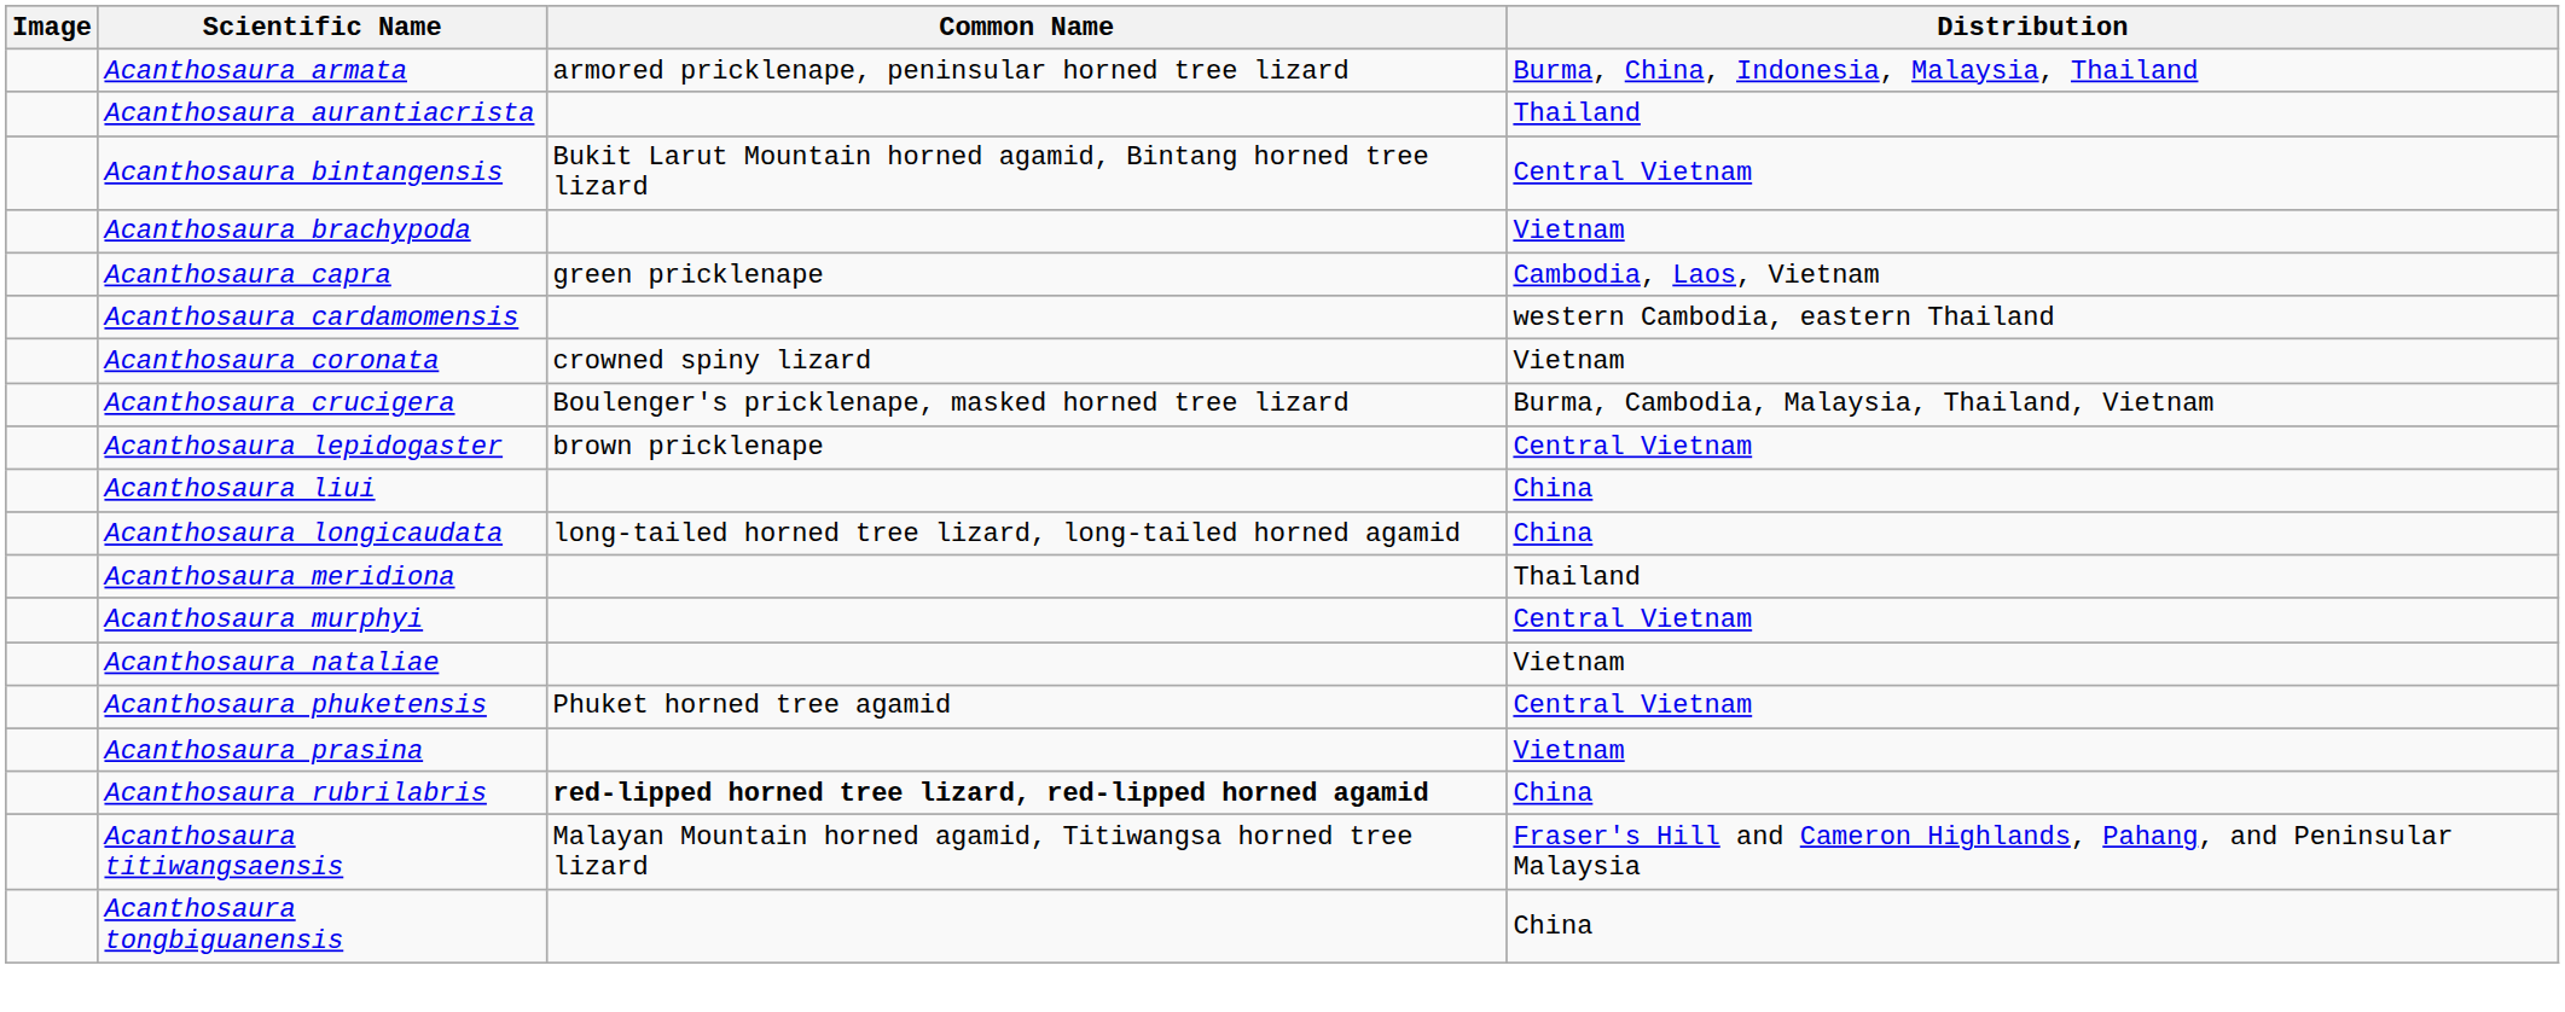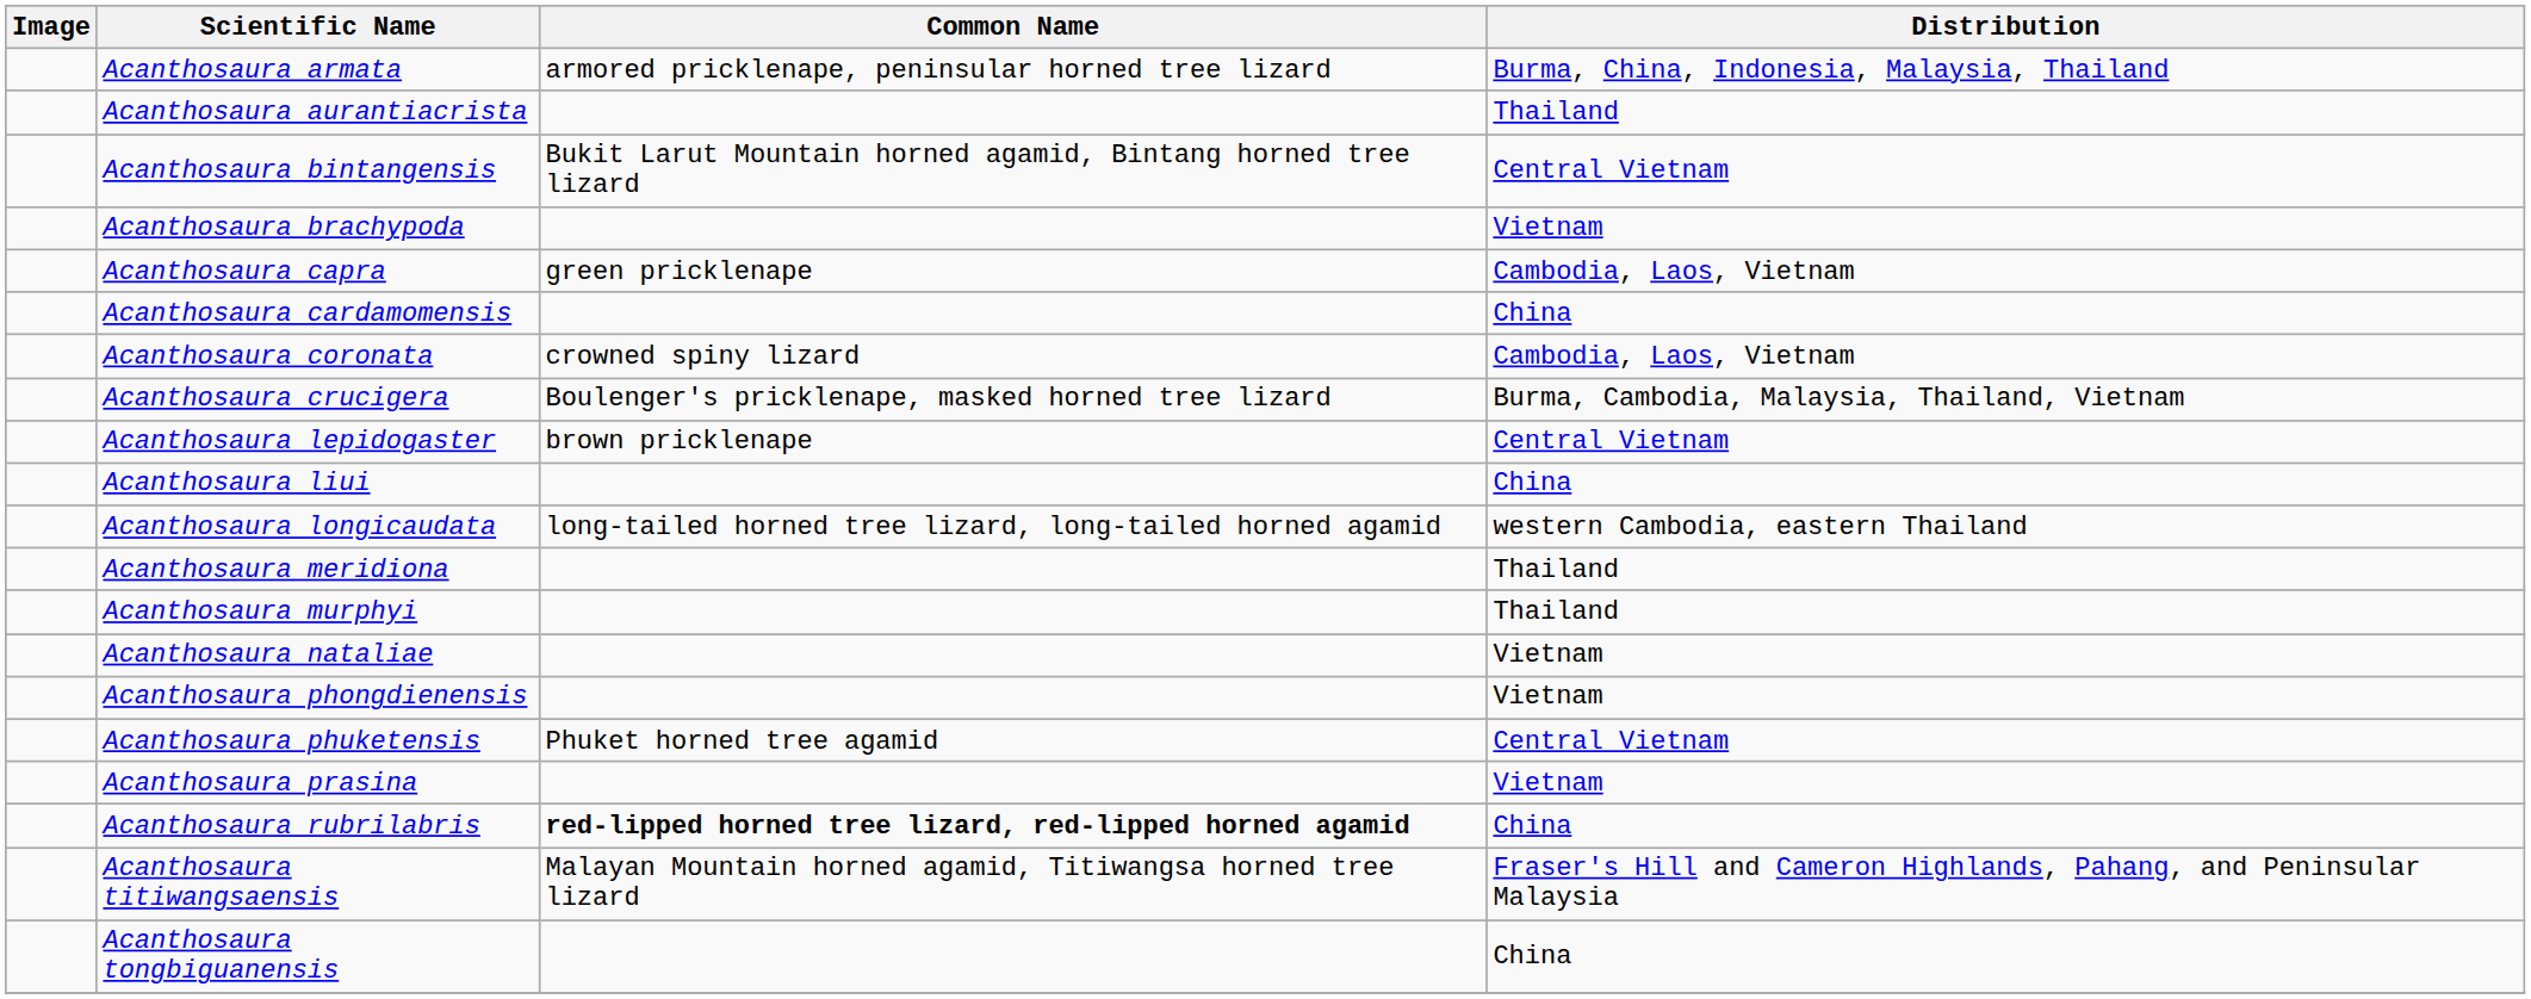 <table class="wikitable">
 <tr>
 <th>Image</th>
 <th>Scientific Name</th>
 <th>Common Name</th>
 <th>Distribution</th>
 </tr>
 <tr>
 <td></td>
 <td><em><a href='#'>Acanthosaura armata</a></em> </td>
 <td>armored pricklenape, peninsular horned tree lizard</td>
 <td><a href='#'>Burma</a>, <a href='#'>China</a>, <a href='#'>Indonesia</a>, <a href='#'>Malaysia</a>, <a href='#'>Thailand</a></td>
 </tr>
 <tr>
 <td></td>
 <td><em><a href='#'>Acanthosaura aurantiacrista</a></em> </td>
 <td></td>
 <td><a href='#'>Thailand</a></td>
 </tr>
 <tr>
 <td></td>
 <td><em><a href='#'>Acanthosaura bintangensis</a></em> </td>
 <td>Bukit Larut Mountain horned agamid, Bintang horned tree lizard</td>
 <td><a href='#'>Central Vietnam</a></td>
 </tr>
 <tr>
 <td></td>
 <td><em><a href='#'>Acanthosaura brachypoda</a></em> </td>
 <td></td>
 <td><a href='#'>Vietnam</a></td>
 </tr>
 <tr>
 <td></td>
 <td><em><a href='#'>Acanthosaura capra</a></em> </td>
 <td>green pricklenape</td>
 <td><a href='#'>Cambodia</a>, <a href='#'>Laos</a>, Vietnam</td>
 </tr>
 <tr>
 <td></td>
 <td><em><a href='#'>Acanthosaura cardamomensis</a></em> </td>
 <td></td>
-<td>western Cambodia, eastern Thailand</td>
+<td><a href='#'>China</a></td>
 </tr>
 <tr>
 <td></td>
 <td><em><a href='#'>Acanthosaura coronata</a></em> </td>
 <td>crowned spiny lizard</td>
-<td>Vietnam</td>
+<td><a href='#'>Cambodia</a>, <a href='#'>Laos</a>, Vietnam</td>
 </tr>
 <tr>
 <td></td>
 <td><em><a href='#'>Acanthosaura crucigera</a></em> </td>
 <td>Boulenger's pricklenape, masked horned tree lizard</td>
 <td>Burma, Cambodia, Malaysia, Thailand, Vietnam</td>
 </tr>
 <tr>
 <td></td>
 <td><em><a href='#'>Acanthosaura lepidogaster</a></em> </td>
 <td>brown pricklenape</td>
 <td><a href='#'>Central Vietnam</a></td>
 </tr>
 <tr>
 <td></td>
 <td><em><a href='#'>Acanthosaura liui</a></em> </td>
 <td></td>
 <td><a href='#'>China</a></td>
 </tr>
 <tr>
 <td></td>
 <td><em><a href='#'>Acanthosaura longicaudata</a></em> </td>
 <td>long-tailed horned tree lizard, long-tailed horned agamid</td>
-<td><a href='#'>China</a></td>
+<td>western Cambodia, eastern Thailand</td>
 </tr>
 <tr>
 <td></td>
 <td><em><a href='#'>Acanthosaura meridiona</a></em> </td>
 <td></td>
 <td>Thailand</td>
 </tr>
 <tr>
 <td></td>
 <td><em><a href='#'>Acanthosaura murphyi</a></em> </td>
 <td></td>
-<td><a href='#'>Central Vietnam</a></td>
+<td>Thailand</td>
 </tr>
 <tr>
 <td></td>
 <td><em><a href='#'>Acanthosaura nataliae</a></em> </td>
+<td></td>
+<td>Vietnam</td>
+</tr>
+<tr>
+<td></td>
+<td><em><a href='#'>Acanthosaura phongdienensis</a></em> </td>
 <td></td>
 <td>Vietnam</td>
 </tr>
 <tr>
 <td></td>
 <td><em><a href='#'>Acanthosaura phuketensis</a></em> </td>
 <td>Phuket horned tree agamid</td>
 <td><a href='#'>Central Vietnam</a></td>
 </tr>
 <tr>
 <td></td>
 <td><em><a href='#'>Acanthosaura prasina</a></em> </td>
 <td></td>
 <td><a href='#'>Vietnam</a></td>
 </tr>
 <tr>
 <td></td>
 <td><em><a href='#'>Acanthosaura rubrilabris</a></em> </td>
 <td><strong>red-lipped horned tree lizard, red-lipped horned agamid</strong></td>
 <td><a href='#'>China</a></td>
 </tr>
 <tr>
 <td></td>
 <td><em><a href='#'>Acanthosaura titiwangsaensis</a></em> </td>
 <td>Malayan Mountain horned agamid, Titiwangsa horned tree lizard</td>
 <td><a href='#'>Fraser's Hill</a> and <a href='#'>Cameron Highlands</a>, <a href='#'>Pahang</a>, and Peninsular Malaysia</td>
 </tr>
 <tr>
 <td></td>
 <td><em><a href='#'>Acanthosaura tongbiguanensis</a></em> </td>
 <td></td>
 <td>China</td>
 </tr>
 <tr>
 </tr>
 </table>
